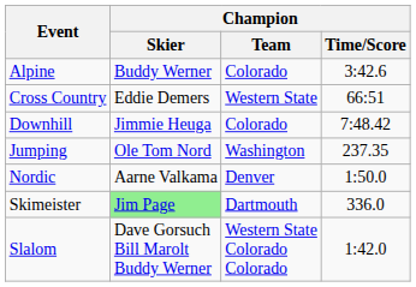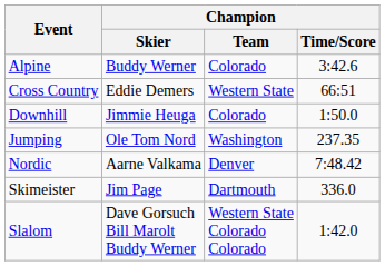 <table class="wikitable">
 <tr>
 <th rowspan="2">Event</th>
 <th colspan="3" bgcolor=000000>Champion</th>
 </tr>
 <tr>
 <th>Skier</th>
 <th>Team</th>
 <th>Time/Score</th>
 </tr>
 <tr>
 <td><a href='#'>Alpine</a></td>
 <td><a href='#'>Buddy Werner</a> </td>
 <td><a href='#'>Colorado</a></td>
 <td align=center>3:42.6</td>
 </tr>
 <tr>
 <td><a href='#'>Cross Country</a></td>
 <td>Eddie Demers</td>
 <td><a href='#'>Western State</a></td>
 <td align=center>66:51</td>
 </tr>
 <tr>
 <td><a href='#'>Downhill</a></td>
 <td><a href='#'>Jimmie Heuga</a></td>
 <td><a href='#'>Colorado</a></td>
-<td align=center>7:48.42</td>
+<td align=center>1:50.0</td>
 </tr>
 <tr>
 <td><a href='#'>Jumping</a></td>
 <td> <a href='#'>Ole Tom Nord</a></td>
 <td><a href='#'>Washington</a></td>
 <td align=center>237.35</td>
 </tr>
 <tr>
 <td><a href='#'>Nordic</a></td>
 <td> Aarne Valkama</td>
 <td><a href='#'>Denver</a></td>
-<td align=center>1:50.0</td>
+<td align=center>7:48.42</td>
 </tr>
 <tr>
 <td>Skimeister</td>
-<td style="background: lightgreen;"><a href='#'>Jim Page</a> </td>
+<td><a href='#'>Jim Page</a> </td>
 <td><a href='#'>Dartmouth</a></td>
 <td align=center>336.0</td>
 </tr>
 <tr>
 <td><a href='#'>Slalom</a></td>
 <td>Dave Gorsuch<br><a href='#'>Bill Marolt</a><br><a href='#'>Buddy Werner</a></td>
 <td><a href='#'>Western State</a><br><a href='#'>Colorado</a><br><a href='#'>Colorado</a></td>
 <td align=center>1:42.0</td>
 </tr>
 </table>
